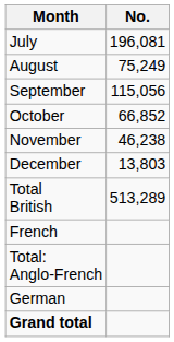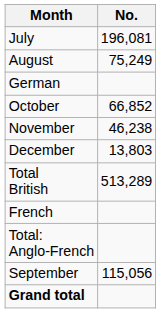 <table class="wikitable"  align=right style="margin:0 0 1em 1em">
 <tr>
 <th>Month</th>
 <th>No.</th>
 </tr>
 <tr>
 <td>July</td>
 <td align="right">196,081</td>
 </tr>
 <tr>
 <td>August</td>
 <td align="right">75,249</td>
 </tr>
 <tr>
-<td>September</td>
-<td align="right">115,056</td>
+<td>German</td>
+<td align="right"></td>
 </tr>
 <tr>
 <td>October</td>
 <td align="right">66,852</td>
 </tr>
 <tr>
 <td>November</td>
 <td align="right">46,238</td>
 </tr>
 <tr>
 <td>December</td>
 <td align="right">13,803</td>
 </tr>
 <tr>
 <td>Total<br>British</td>
 <td align="right">513,289</td>
 </tr>
 <tr>
 <td>French</td>
 <td align="right"></td>
 </tr>
 <tr>
 <td>Total:<br>Anglo-French</td>
 <td align="right"></td>
 </tr>
 <tr>
-<td>German</td>
-<td align="right"></td>
+<td>September</td>
+<td align="right">115,056</td>
 </tr>
 <tr>
 <td><strong>Grand total</strong></td>
 <td align="right"></td>
 </tr>
 </table>
